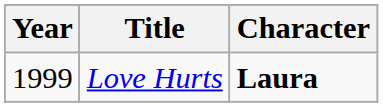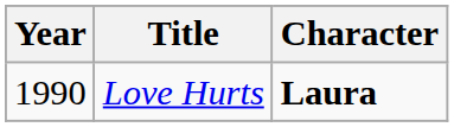 <table class="wikitable">
 <tr>
 <th>Year</th>
 <th>Title</th>
 <th>Character</th>
 </tr>
 <tr>
-<td>1999</td>
+<td>1990</td>
 <td><em><a href='#'>Love Hurts</a></em></td>
 <td><strong>Laura</strong></td>
 </tr>
 </table>
